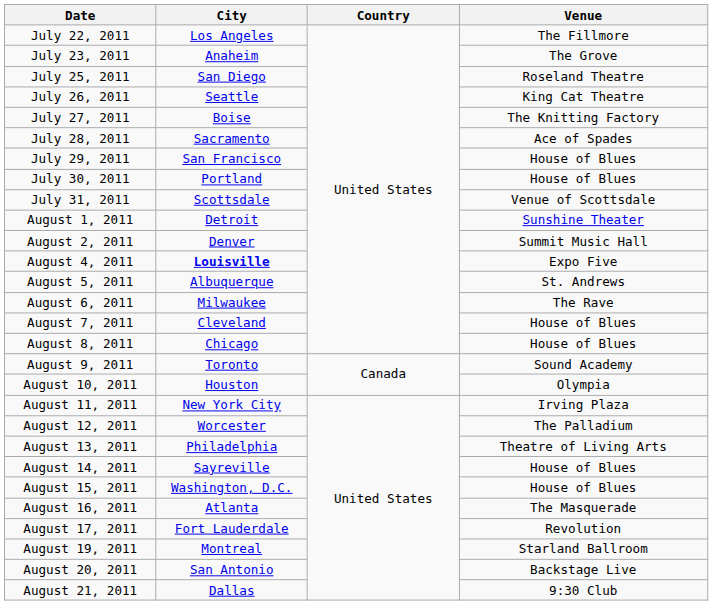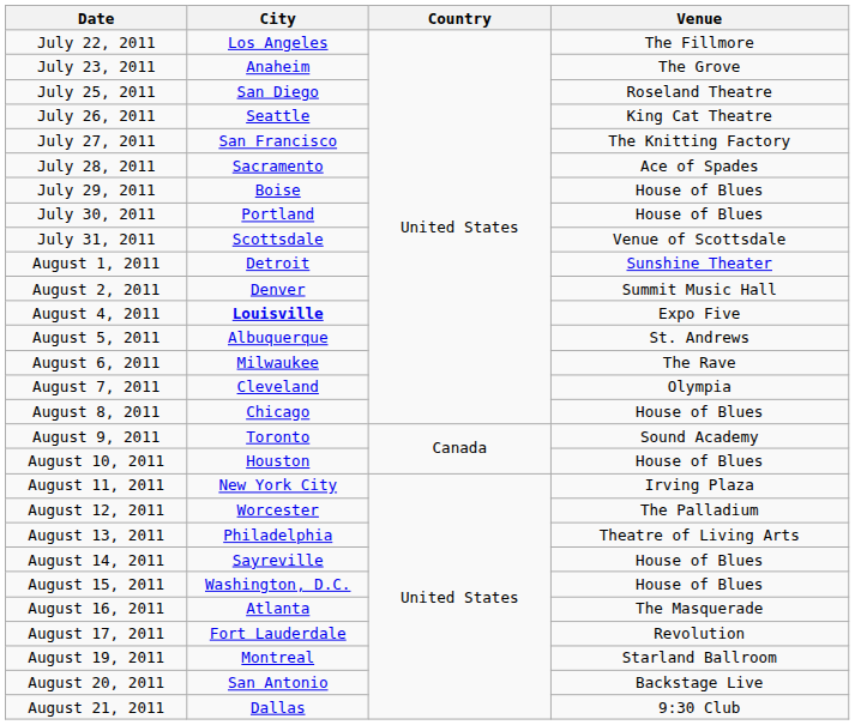 <table class="wikitable" style="text-align:center;">
 <tr>
 <th style="width:150px;">Date</th>
 <th style="width:150px;">City</th>
 <th style="width:150px;">Country</th>
 <th style="width:250px;">Venue</th>
 </tr>
 <tr>
 <td>July 22, 2011</td>
 <td><a href='#'>Los Angeles</a></td>
 <td rowspan="16">United States</td>
 <td>The Fillmore</td>
 </tr>
 <tr>
 <td>July 23, 2011</td>
 <td><a href='#'>Anaheim</a></td>
 <td>The Grove</td>
 </tr>
 <tr>
 <td>July 25, 2011</td>
 <td><a href='#'>San Diego</a></td>
 <td>Roseland Theatre</td>
 </tr>
 <tr>
 <td>July 26, 2011</td>
 <td><a href='#'>Seattle</a></td>
 <td>King Cat Theatre</td>
 </tr>
 <tr>
 <td>July 27, 2011</td>
-<td><a href='#'>Boise</a></td>
+<td><a href='#'>San Francisco</a></td>
 <td>The Knitting Factory</td>
 </tr>
 <tr>
 <td>July 28, 2011</td>
 <td><a href='#'>Sacramento</a></td>
 <td>Ace of Spades</td>
 </tr>
 <tr>
 <td>July 29, 2011</td>
-<td><a href='#'>San Francisco</a></td>
+<td><a href='#'>Boise</a></td>
 <td>House of Blues</td>
 </tr>
 <tr>
 <td>July 30, 2011</td>
 <td><a href='#'>Portland</a></td>
 <td>House of Blues</td>
 </tr>
 <tr>
 <td>July 31, 2011</td>
 <td><a href='#'>Scottsdale</a></td>
 <td>Venue of Scottsdale</td>
 </tr>
 <tr>
 <td>August 1, 2011</td>
 <td><a href='#'>Detroit</a></td>
 <td><a href='#'>Sunshine Theater</a></td>
 </tr>
 <tr>
 <td>August 2, 2011</td>
 <td><a href='#'>Denver</a></td>
 <td>Summit Music Hall</td>
 </tr>
 <tr>
 <td>August 4, 2011</td>
 <td><strong><a href='#'>Louisville</a></strong></td>
 <td>Expo Five</td>
 </tr>
 <tr>
 <td>August 5, 2011</td>
 <td><a href='#'>Albuquerque</a></td>
 <td>St. Andrews</td>
 </tr>
 <tr>
 <td>August 6, 2011</td>
 <td><a href='#'>Milwaukee</a></td>
 <td>The Rave</td>
 </tr>
 <tr>
 <td>August 7, 2011</td>
 <td><a href='#'>Cleveland</a></td>
-<td>House of Blues</td>
+<td>Olympia</td>
 </tr>
 <tr>
 <td>August 8, 2011</td>
 <td><a href='#'>Chicago</a></td>
 <td>House of Blues</td>
 </tr>
 <tr>
 <td>August 9, 2011</td>
 <td><a href='#'>Toronto</a></td>
 <td rowspan="2">Canada</td>
 <td>Sound Academy</td>
 </tr>
 <tr>
 <td>August 10, 2011</td>
 <td><a href='#'>Houston</a></td>
-<td>Olympia</td>
+<td>House of Blues</td>
 </tr>
 <tr>
 <td>August 11, 2011</td>
 <td><a href='#'>New York City</a></td>
 <td rowspan="10">United States</td>
 <td>Irving Plaza</td>
 </tr>
 <tr>
 <td>August 12, 2011</td>
 <td><a href='#'>Worcester</a></td>
 <td>The Palladium</td>
 </tr>
 <tr>
 <td>August 13, 2011</td>
 <td><a href='#'>Philadelphia</a></td>
 <td>Theatre of Living Arts</td>
 </tr>
 <tr>
 <td>August 14, 2011</td>
 <td><a href='#'>Sayreville</a></td>
 <td>House of Blues</td>
 </tr>
 <tr>
 <td>August 15, 2011</td>
 <td><a href='#'>Washington, D.C.</a></td>
 <td>House of Blues</td>
 </tr>
 <tr>
 <td>August 16, 2011</td>
 <td><a href='#'>Atlanta</a></td>
 <td>The Masquerade</td>
 </tr>
 <tr>
 <td>August 17, 2011</td>
 <td><a href='#'>Fort Lauderdale</a></td>
 <td>Revolution</td>
 </tr>
 <tr>
 <td>August 19, 2011</td>
 <td><a href='#'>Montreal</a></td>
 <td>Starland Ballroom</td>
 </tr>
 <tr>
 <td>August 20, 2011</td>
 <td><a href='#'>San Antonio</a></td>
 <td>Backstage Live</td>
 </tr>
 <tr>
 <td>August 21, 2011</td>
 <td><a href='#'>Dallas</a></td>
 <td>9:30 Club</td>
 </tr>
 </table>
